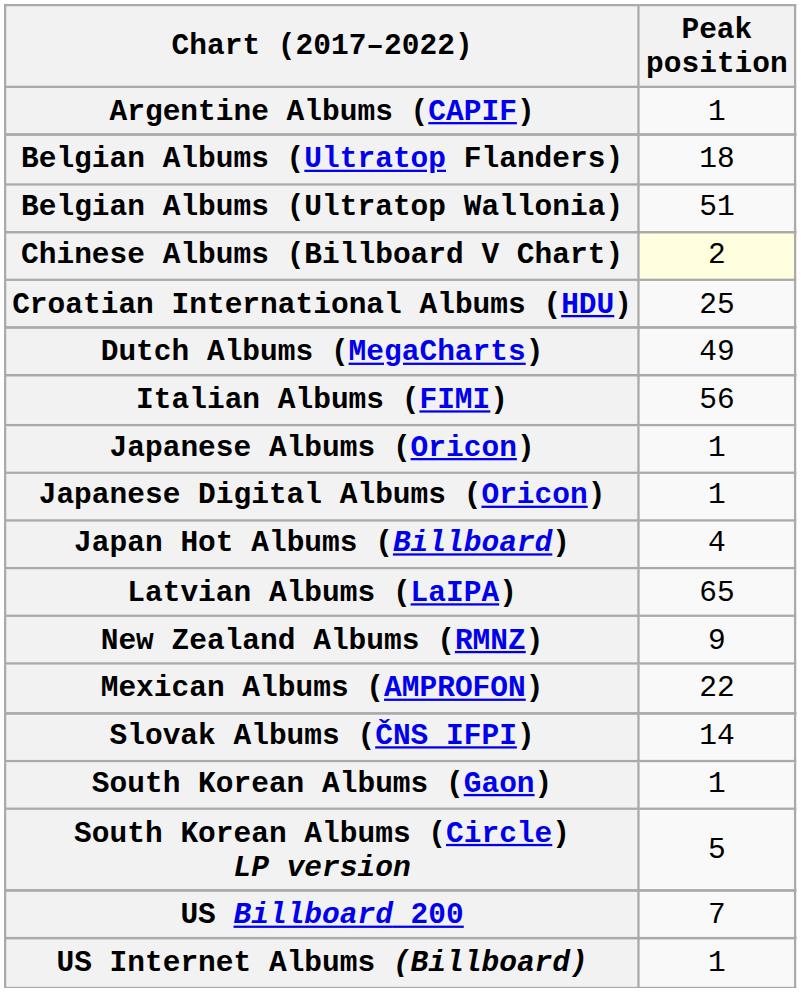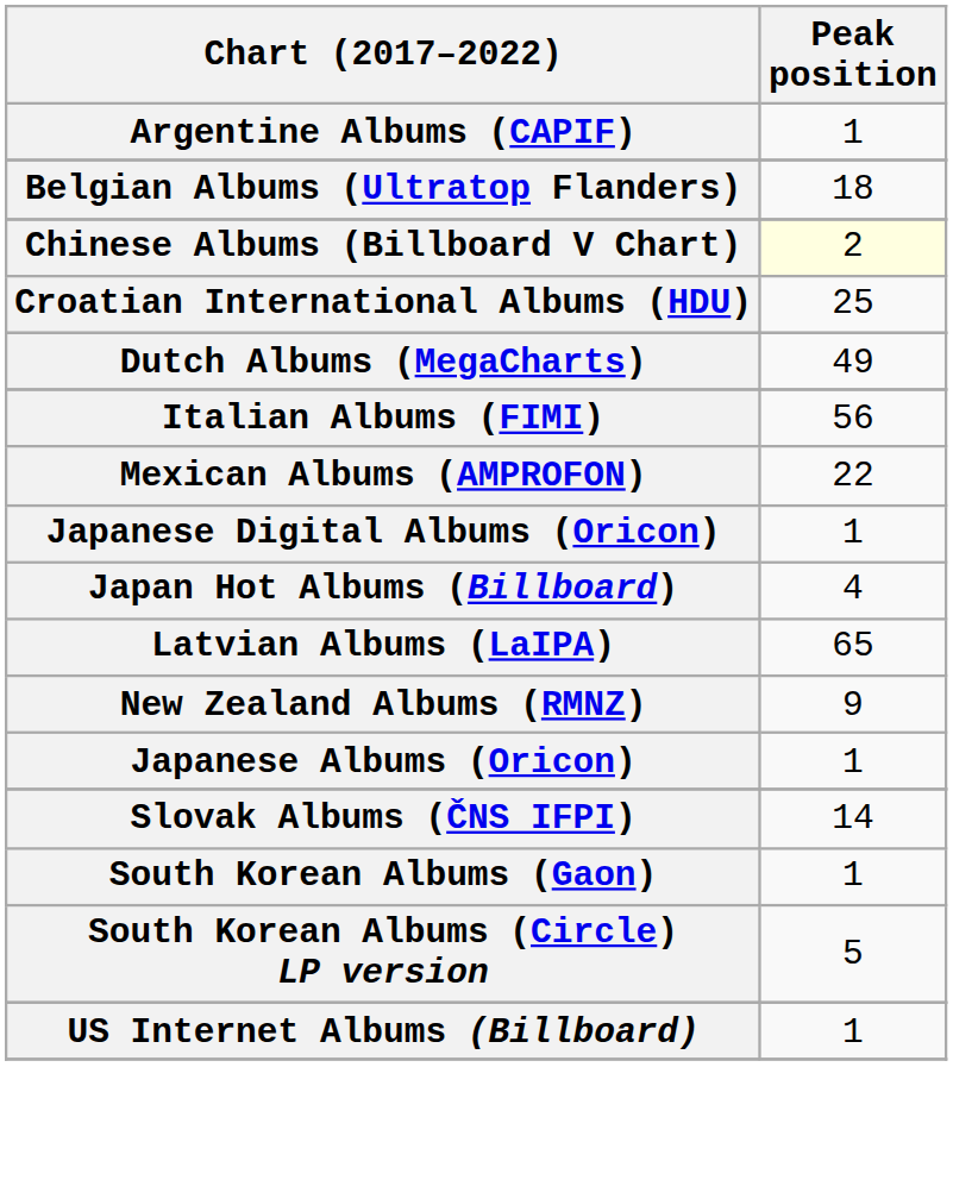 <table class="wikitable sortable plainrowheaders" style="text-align:center">
 <tr>
 <th scope="col">Chart (2017–2022)</th>
 <th scope="col">Peak<br>position</th>
 </tr>
 <tr>
 <th scope="row">Argentine Albums (<a href='#'>CAPIF</a>)</th>
 <td>1</td>
 </tr>
 <tr>
 </tr>
 <tr>
 </tr>
 <tr>
 <th scope="row">Belgian Albums (<a href='#'>Ultratop</a> Flanders)</th>
 <td>18</td>
-</tr>
-<tr>
-<th scope="row">Belgian Albums (Ultratop Wallonia)</th>
-<td>51</td>
 </tr>
 <tr>
 </tr>
 <tr>
 <th scope="row">Chinese Albums (Billboard V Chart)</th>
 <td style="background: lightyellow;">2</td>
 </tr>
 <tr>
 <th scope="row">Croatian International Albums (<a href='#'>HDU</a>)</th>
 <td>25</td>
 </tr>
 <tr>
 </tr>
 <tr>
 <th scope="row">Dutch Albums (<a href='#'>MegaCharts</a>)</th>
 <td>49</td>
 </tr>
 <tr>
 </tr>
 <tr>
 </tr>
 <tr>
 </tr>
 <tr>
 </tr>
 <tr>
 </tr>
 <tr>
 <th scope="row">Italian Albums (<a href='#'>FIMI</a>)</th>
 <td>56</td>
 </tr>
 <tr>
-<th scope="row">Japanese Albums (<a href='#'>Oricon</a>)</th>
-<td>1</td>
+<th scope="row">Mexican Albums (<a href='#'>AMPROFON</a>)</th>
+<td>22</td>
 </tr>
 <tr>
 <th scope="row">Japanese Digital Albums (<a href='#'>Oricon</a>)</th>
 <td>1</td>
 </tr>
 <tr>
 <th scope="row">Japan Hot Albums (<em><a href='#'>Billboard</a></em>)</th>
 <td>4</td>
 </tr>
 <tr>
 <th scope="row">Latvian Albums (<a href='#'>LaIPA</a>)</th>
 <td>65</td>
 </tr>
 <tr>
 <th scope="row">New Zealand Albums (<a href='#'>RMNZ</a>)</th>
 <td>9</td>
 </tr>
 <tr>
-<th scope="row">Mexican Albums (<a href='#'>AMPROFON</a>)</th>
-<td>22</td>
+<th scope="row">Japanese Albums (<a href='#'>Oricon</a>)</th>
+<td>1</td>
 </tr>
 <tr>
 </tr>
 <tr>
 </tr>
 <tr>
 <th scope="row">Slovak Albums (<a href='#'>ČNS IFPI</a>)</th>
 <td>14</td>
 </tr>
 <tr>
 <th scope="row">South Korean Albums (<a href='#'>Gaon</a>)</th>
 <td>1</td>
 </tr>
 <tr>
 <th scope="row">South Korean Albums (<a href='#'>Circle</a>)<br><em>LP version</em></th>
 <td>5</td>
 </tr>
 <tr>
 </tr>
 <tr>
 </tr>
 <tr>
 </tr>
 <tr>
 </tr>
 <tr>
-<th scope="row">US <a href='#'><em>Billboard</em> 200</a></th>
-<td>7</td>
-</tr>
-<tr>
 </tr>
 <tr>
 <th scope="row">US Internet Albums <em>(Billboard)</em></th>
 <td>1</td>
 </tr>
 <tr>
 </tr>
 <tr>
 </tr>
 </table>
